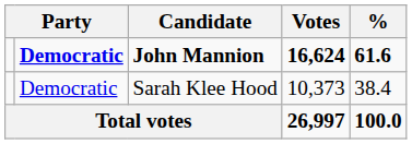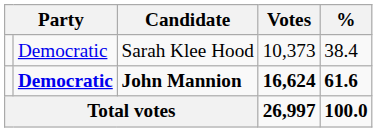 <table class="wikitable">
 <tr>
 <th colspan="2">Party</th>
 <th>Candidate</th>
 <th>Votes</th>
 <th>%</th>
 </tr>
 <tr>
 <td></td>
+<td><a href='#'>Democratic</a></td>
+<td>Sarah Klee Hood</td>
+<td>10,373</td>
+<td>38.4</td>
+</tr>
+<tr>
+<td></td>
 <td><strong><a href='#'>Democratic</a></strong></td>
 <td><strong>John Mannion</strong></td>
 <td><strong>16,624</strong></td>
 <td><strong>61.6</strong></td>
-</tr>
-<tr>
-<td></td>
-<td><a href='#'>Democratic</a></td>
-<td>Sarah Klee Hood</td>
-<td>10,373</td>
-<td>38.4</td>
 </tr>
 <tr>
 <th colspan="3">Total votes</th>
 <td><strong>26,997</strong></td>
 <td><strong>100.0</strong></td>
 </tr>
 </table>
